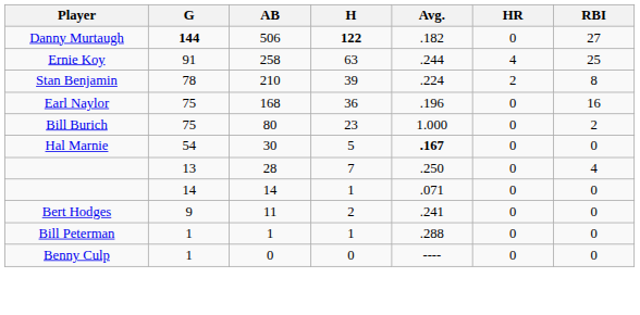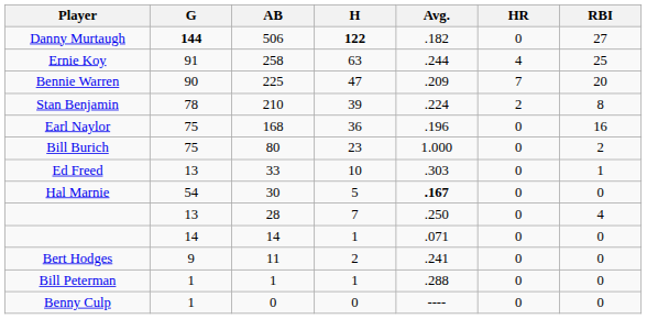 <table class="wikitable sortable">
 <tr>
 <th bgcolor="#DDDDFF" width="16%">Player</th>
 <th bgcolor="#DDDDFF" width="9%">G</th>
 <th bgcolor="#DDDDFF" width="9%">AB</th>
 <th bgcolor="#DDDDFF" width="9%">H</th>
 <th bgcolor="#DDDDFF" width="9%">Avg.</th>
 <th bgcolor="#DDDDFF" width="9%">HR</th>
 <th bgcolor="#DDDDFF" width="9%">RBI</th>
 </tr>
 <tr align="center">
 <td><a href='#'>Danny Murtaugh</a></td>
 <td><strong>144</strong></td>
 <td>506</td>
 <td><strong>122</strong></td>
 <td>.182</td>
 <td>0</td>
 <td>27</td>
 </tr>
 <tr align=center>
 <td><a href='#'>Ernie Koy</a></td>
 <td>91</td>
 <td>258</td>
 <td>63</td>
 <td>.244</td>
 <td>4</td>
 <td>25</td>
 </tr>
+<tr align=center>
+<td><a href='#'>Bennie Warren</a></td>
+<td>90</td>
+<td>225</td>
+<td>47</td>
+<td>.209</td>
+<td>7</td>
+<td>20</td>
+</tr>
 <tr align="center">
 <td><a href='#'>Stan Benjamin</a></td>
 <td>78</td>
 <td>210</td>
 <td>39</td>
 <td>.224</td>
 <td>2</td>
 <td>8</td>
 </tr>
 <tr align=center>
 <td><a href='#'>Earl Naylor</a></td>
 <td>75</td>
 <td>168</td>
 <td>36</td>
 <td>.196</td>
 <td>0</td>
 <td>16</td>
 </tr>
 <tr align=center>
 <td><a href='#'>Bill Burich</a></td>
 <td>75</td>
 <td>80</td>
 <td>23</td>
 <td>1.000</td>
 <td>0</td>
 <td>2</td>
+</tr>
+<tr align=center>
+<td><a href='#'>Ed Freed</a></td>
+<td>13</td>
+<td>33</td>
+<td>10</td>
+<td>.303</td>
+<td>0</td>
+<td>1</td>
 </tr>
 <tr align=center>
 <td><a href='#'>Hal Marnie</a></td>
 <td>54</td>
 <td>30</td>
 <td>5</td>
 <td><strong>.167</strong></td>
 <td>0</td>
 <td>0</td>
 </tr>
 <tr align=center>
 <td></td>
 <td>13</td>
 <td>28</td>
 <td>7</td>
 <td>.250</td>
 <td>0</td>
 <td>4</td>
 </tr>
 <tr align="center">
 <td></td>
 <td>14</td>
 <td>14</td>
 <td>1</td>
 <td>.071</td>
 <td>0</td>
 <td>0</td>
 </tr>
 <tr align="center">
 <td><a href='#'>Bert Hodges</a></td>
 <td>9</td>
 <td>11</td>
 <td>2</td>
 <td>.241</td>
 <td>0</td>
 <td>0</td>
 </tr>
 <tr align=center>
 <td><a href='#'>Bill Peterman</a></td>
 <td>1</td>
 <td>1</td>
 <td>1</td>
 <td>.288</td>
 <td>0</td>
 <td>0</td>
 </tr>
 <tr align=center>
 <td><a href='#'>Benny Culp</a></td>
 <td>1</td>
 <td>0</td>
 <td>0</td>
 <td>----</td>
 <td>0</td>
 <td>0</td>
 </tr>
 </table>
